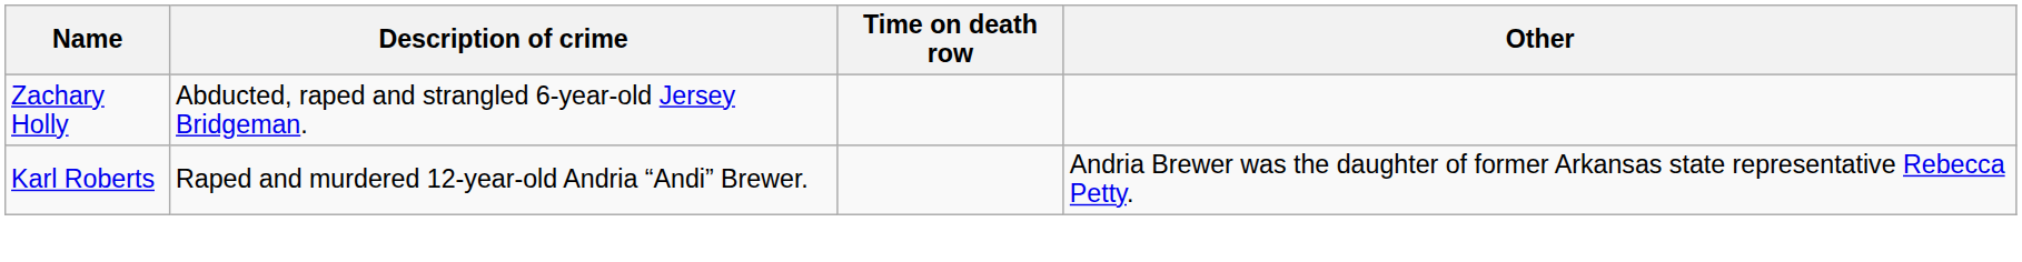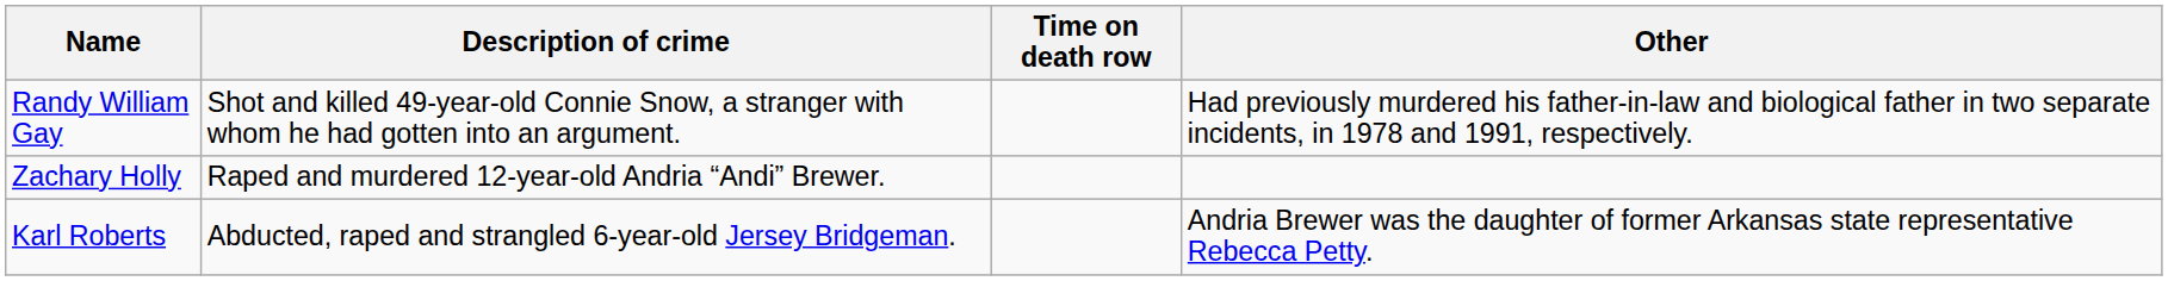 <table class="wikitable sortable">
 <tr>
 <th><strong>Name</strong></th>
 <th><strong>Description of crime</strong></th>
 <th><strong>Time on death row</strong></th>
 <th><strong>Other</strong></th>
 </tr>
 <tr>
+<td><a href='#'>Randy William Gay</a></td>
+<td>Shot and killed 49-year-old Connie Snow, a stranger with whom he had gotten into an argument.</td>
+<td></td>
+<td>Had previously murdered his father-in-law and biological father in two separate incidents, in 1978 and 1991, respectively.</td>
+</tr>
+<tr>
 <td><a href='#'>Zachary Holly</a></td>
-<td>Abducted, raped and strangled 6-year-old <a href='#'>Jersey Bridgeman</a>.</td>
+<td>Raped and murdered 12-year-old Andria “Andi” Brewer.</td>
 <td></td>
 </tr>
 <tr>
 <td><a href='#'>Karl Roberts</a></td>
-<td>Raped and murdered 12-year-old Andria “Andi” Brewer.</td>
+<td>Abducted, raped and strangled 6-year-old <a href='#'>Jersey Bridgeman</a>.</td>
 <td></td>
 <td>Andria Brewer was the daughter of former Arkansas state representative <a href='#'>Rebecca Petty</a>.</td>
 </tr>
 </table>
